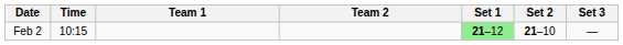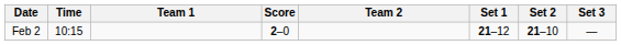 <table class="wikitable" width="100%">
 <tr>
 <th style="width:7%">Date</th>
 <th style="width:7%">Time</th>
 <th style="width:28%">Team 1</th>
+<th style="width:6%">Score</th>
 <th style="width:28%">Team 2</th>
 <th style="width:8%">Set 1</th>
 <th style="width:8%">Set 2</th>
 <th style="width:8%">Set 3</th>
 </tr>
 <tr>
 <td style="text-align:center">Feb 2</td>
 <td style="text-align:center">10:15</td>
 <td style="text-align:right"><strong></strong></td>
+<td style="text-align:center"><strong>2</strong>–0</td>
 <td style="text-align:left"></td>
-<td style="background: lightgreen; text-align:center"><strong>21</strong>–12</td>
+<td style="text-align:center"><strong>21</strong>–12</td>
 <td style="text-align:center"><strong>21</strong>–10</td>
 <td style="text-align:center">—</td>
 </tr>
 </table>
